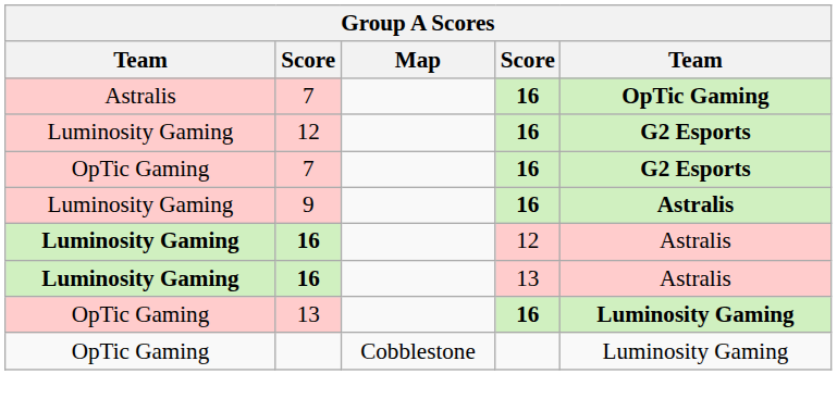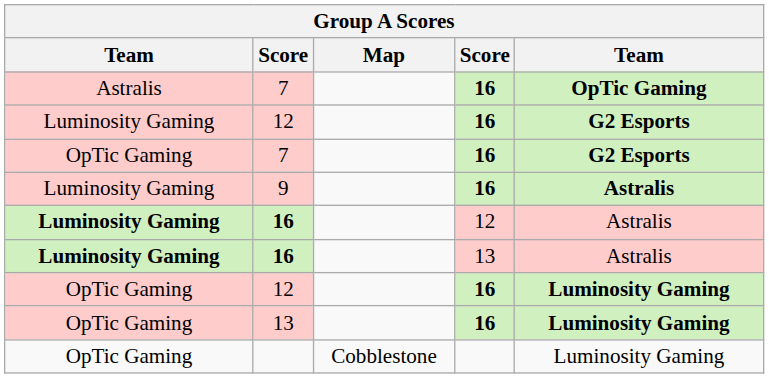 <table class="wikitable" style="text-align: center;">
 <tr>
 <th colspan=5>Group A Scores</th>
 </tr>
 <tr>
 <th width="181px">Team</th>
 <th width="20px">Score</th>
 <th width="100px">Map</th>
 <th width="20px">Score</th>
 <th width="181px">Team</th>
 </tr>
 <tr>
 <td style="background: #FFCCCC;"> Astralis</td>
 <td style="background: #FFCCCC;">7</td>
 <td></td>
 <td style="background: #D0F0C0;"><strong>16</strong></td>
 <td style="background: #D0F0C0;"> <strong>OpTic Gaming</strong></td>
 </tr>
 <tr>
 <td style="background: #FFCCCC;"> Luminosity Gaming</td>
 <td style="background: #FFCCCC;">12</td>
 <td></td>
 <td style="background: #D0F0C0;"><strong>16</strong></td>
 <td style="background: #D0F0C0;"> <strong>G2 Esports</strong></td>
 </tr>
 <tr>
 <td style="background: #FFCCCC;"> OpTic Gaming</td>
 <td style="background: #FFCCCC;">7</td>
 <td></td>
 <td style="background: #D0F0C0;"><strong>16</strong></td>
 <td style="background: #D0F0C0;"> <strong>G2 Esports</strong></td>
 </tr>
 <tr>
 <td style="background: #FFCCCC;"> Luminosity Gaming</td>
 <td style="background: #FFCCCC;">9</td>
 <td></td>
 <td style="background: #D0F0C0;"><strong>16</strong></td>
 <td style="background: #D0F0C0;"> <strong>Astralis</strong></td>
 </tr>
 <tr>
 <td style="background: #D0F0C0;"> <strong>Luminosity Gaming</strong></td>
 <td style="background: #D0F0C0;"><strong>16</strong></td>
 <td></td>
 <td style="background: #FFCCCC;">12</td>
 <td style="background: #FFCCCC;"> Astralis</td>
 </tr>
 <tr>
 <td style="background: #D0F0C0;"> <strong>Luminosity Gaming</strong></td>
 <td style="background: #D0F0C0;"><strong>16</strong></td>
 <td></td>
 <td style="background: #FFCCCC;">13</td>
 <td style="background: #FFCCCC;"> Astralis</td>
 </tr>
 <tr>
 <td style="background: #FFCCCC;"> OpTic Gaming</td>
+<td style="background: #FFCCCC;">12</td>
+<td></td>
+<td style="background: #D0F0C0;"><strong>16</strong></td>
+<td style="background: #D0F0C0;"> <strong>Luminosity Gaming</strong></td>
+</tr>
+<tr>
+<td style="background: #FFCCCC;"> OpTic Gaming</td>
 <td style="background: #FFCCCC;">13</td>
 <td></td>
 <td style="background: #D0F0C0;"><strong>16</strong></td>
 <td style="background: #D0F0C0;"> <strong>Luminosity Gaming</strong></td>
 </tr>
 <tr>
 <td> OpTic Gaming</td>
 <td></td>
 <td>Cobblestone</td>
 <td></td>
 <td> Luminosity Gaming</td>
 </tr>
 </table>
